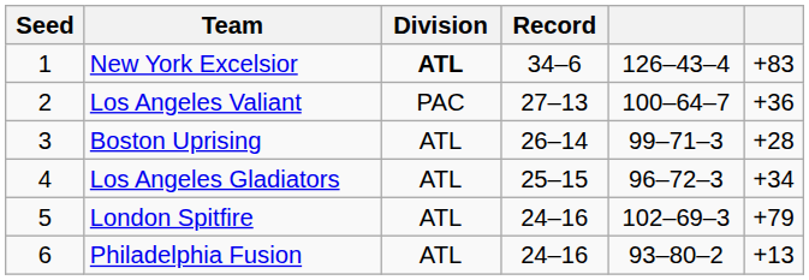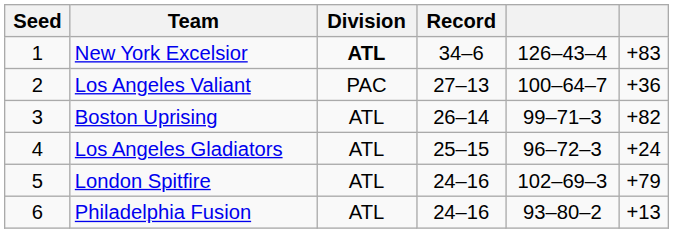 <table class="wikitable"  style="font-size:95%; text-align:center; width:500px; ">
 <tr>
 <th>Seed</th>
 <th>Team</th>
 <th>Division</th>
 <th>Record</th>
 <th></th>
 <th></th>
 </tr>
 <tr>
 <td>1</td>
 <td align=left><a href='#'>New York Excelsior</a></td>
 <td><strong>ATL</strong></td>
 <td>34–6</td>
 <td>126–43–4</td>
 <td>+83</td>
 </tr>
 <tr>
 <td>2</td>
 <td align=left><a href='#'>Los Angeles Valiant</a></td>
 <td>PAC</td>
 <td>27–13</td>
 <td>100–64–7</td>
 <td>+36</td>
 </tr>
 <tr>
 <td>3</td>
 <td align=left><a href='#'>Boston Uprising</a></td>
 <td>ATL</td>
 <td>26–14</td>
 <td>99–71–3</td>
-<td>+28</td>
+<td>+82</td>
 </tr>
 <tr>
 <td>4</td>
 <td align=left><a href='#'>Los Angeles Gladiators</a></td>
 <td>ATL</td>
 <td>25–15</td>
 <td>96–72–3</td>
-<td>+34</td>
+<td>+24</td>
 </tr>
 <tr>
 <td>5</td>
 <td align=left><a href='#'>London Spitfire</a></td>
 <td>ATL</td>
 <td>24–16</td>
 <td>102–69–3</td>
 <td>+79</td>
 </tr>
 <tr>
 <td>6</td>
 <td align=left><a href='#'>Philadelphia Fusion</a></td>
 <td>ATL</td>
 <td>24–16</td>
 <td>93–80–2</td>
 <td>+13</td>
 </tr>
 </table>
